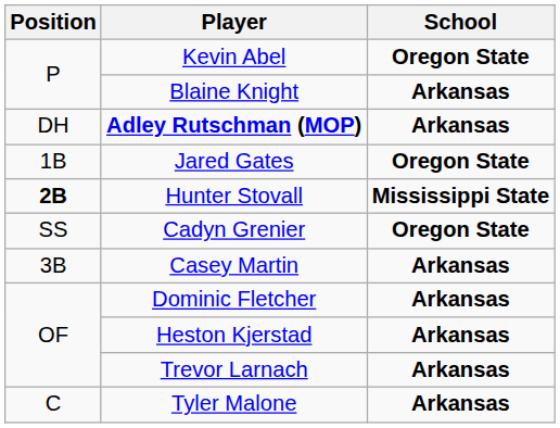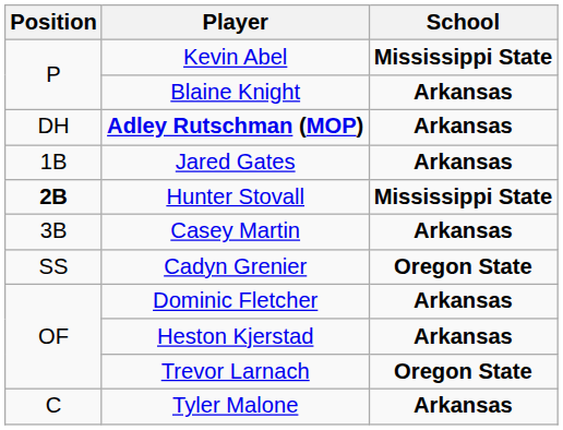 <table class="wikitable" style=text-align:center>
 <tr>
 <th>Position</th>
 <th>Player</th>
 <th>School</th>
 </tr>
 <tr>
 <td rowspan=2>P</td>
 <td><a href='#'>Kevin Abel</a></td>
-<td style=><strong>Oregon State</strong></td>
+<td style=><strong>Mississippi State</strong></td>
 </tr>
 <tr>
 <td><a href='#'>Blaine Knight</a></td>
 <td style=><strong>Arkansas</strong></td>
 </tr>
 <tr>
 <td>DH</td>
 <td><strong><a href='#'>Adley Rutschman</a> (<a href='#'>MOP</a>)</strong></td>
 <td style=><strong>Arkansas</strong></td>
 </tr>
 <tr>
 <td>1B</td>
 <td><a href='#'>Jared Gates</a></td>
-<td style=><strong>Oregon State</strong></td>
+<td style=><strong>Arkansas</strong></td>
 </tr>
 <tr>
 <td><strong>2B</strong></td>
 <td><a href='#'>Hunter Stovall</a></td>
 <td style=><strong>Mississippi State</strong></td>
 </tr>
 <tr>
+<td>3B</td>
+<td><a href='#'>Casey Martin</a></td>
+<td style=><strong>Arkansas</strong></td>
+</tr>
+<tr>
 <td>SS</td>
 <td><a href='#'>Cadyn Grenier</a></td>
 <td style=><strong>Oregon State</strong></td>
-</tr>
-<tr>
-<td>3B</td>
-<td><a href='#'>Casey Martin</a></td>
-<td style=><strong>Arkansas</strong></td>
 </tr>
 <tr>
 <td rowspan=3>OF</td>
 <td><a href='#'>Dominic Fletcher</a></td>
 <td style=><strong>Arkansas</strong></td>
 </tr>
 <tr>
 <td><a href='#'>Heston Kjerstad</a></td>
 <td style=><strong>Arkansas</strong></td>
 </tr>
 <tr>
 <td><a href='#'>Trevor Larnach</a></td>
-<td style=><strong>Arkansas</strong></td>
+<td style=><strong>Oregon State</strong></td>
 </tr>
 <tr>
 <td>C</td>
 <td><a href='#'>Tyler Malone</a></td>
 <td style=><strong>Arkansas</strong></td>
 </tr>
 </table>
